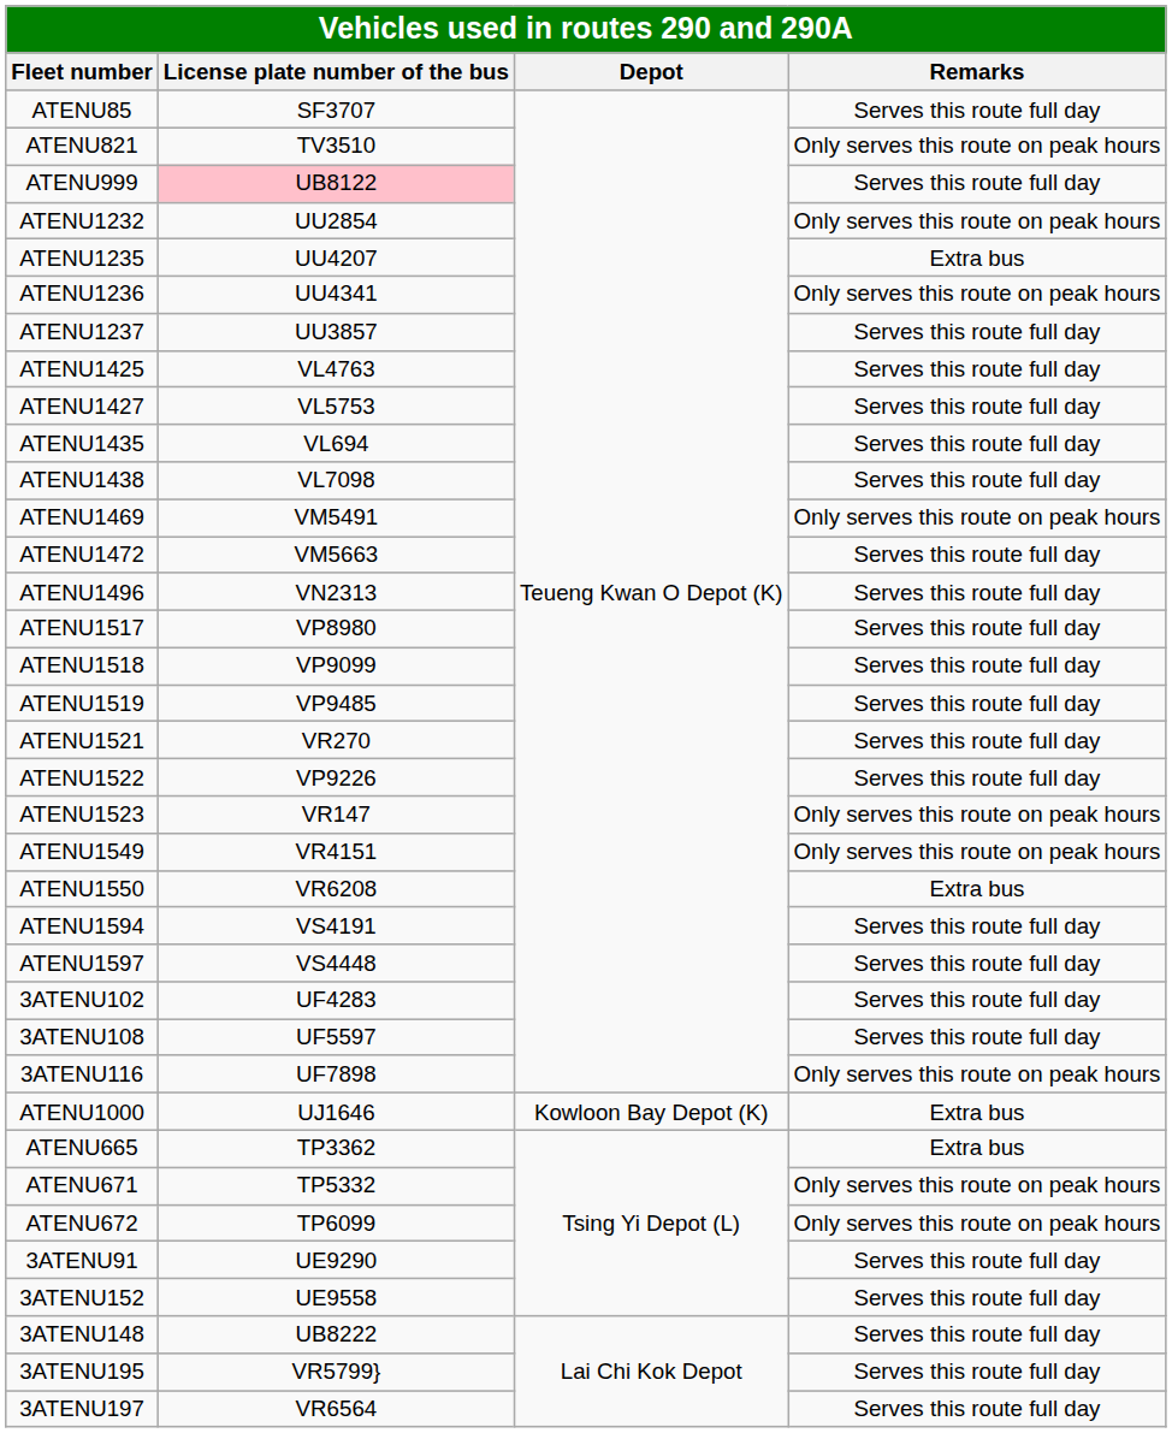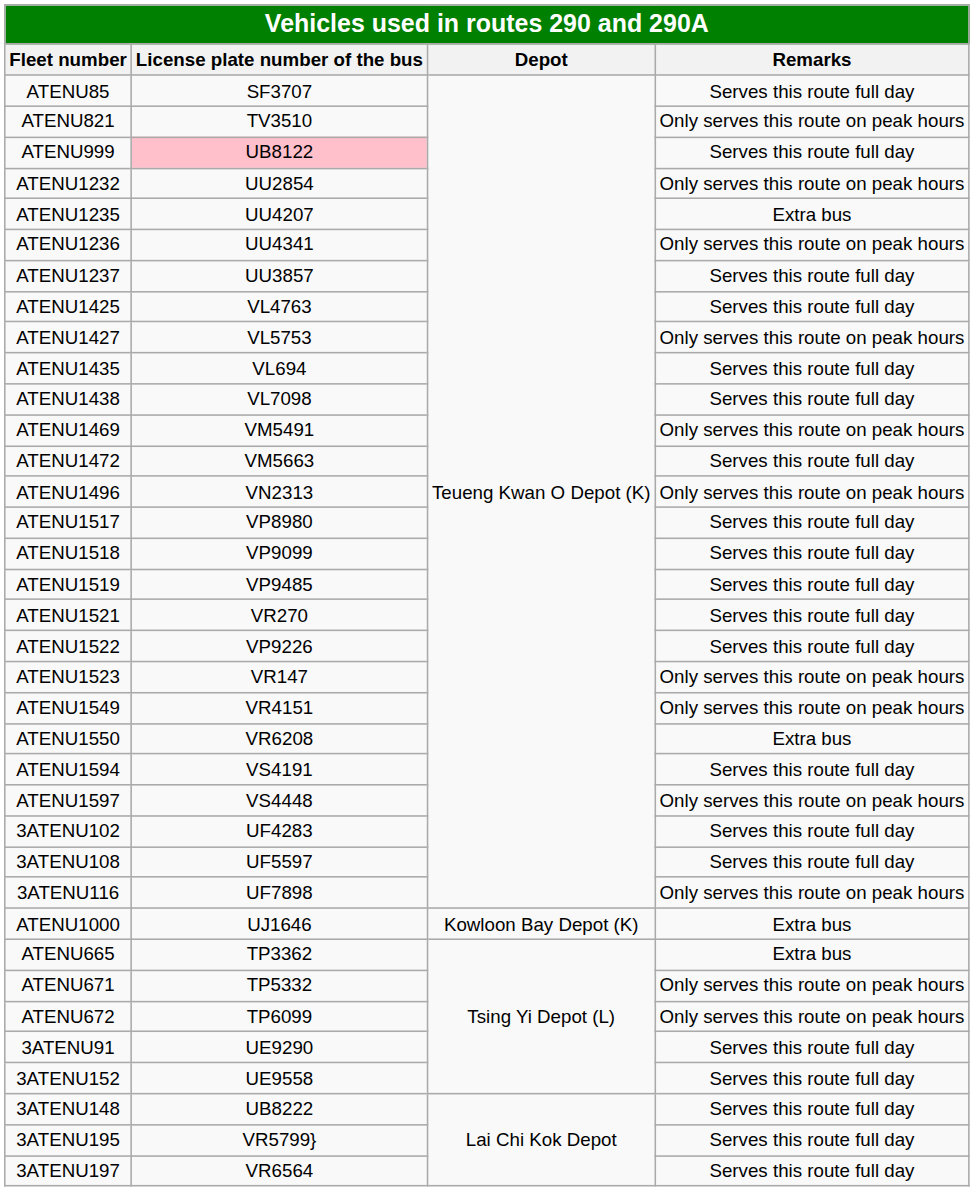 <table class = "wikitable" style = "text-align:center; font-size:12px;">
 <tr>
 <th colspan = "4" style = "background:green; color:white; font-size:16px">Vehicles used in routes 290 and 290A</th>
 </tr>
 <tr>
 <th>Fleet number</th>
 <th>License plate number of the bus</th>
 <th>Depot</th>
 <th>Remarks</th>
 </tr>
 <tr>
 <td>ATENU85</td>
 <td>SF3707</td>
 <td rowspan = "27">Teueng Kwan O Depot (K)</td>
 <td>Serves this route full day</td>
 </tr>
 <tr>
 <td>ATENU821</td>
 <td>TV3510</td>
 <td>Only serves this route on peak hours</td>
 </tr>
 <tr>
 <td>ATENU999</td>
 <td style="background: pink;">UB8122</td>
 <td>Serves this route full day</td>
 </tr>
 <tr>
 <td>ATENU1232</td>
 <td>UU2854</td>
 <td>Only serves this route on peak hours</td>
 </tr>
 <tr>
 <td>ATENU1235</td>
 <td>UU4207</td>
 <td>Extra bus</td>
 </tr>
 <tr>
 <td>ATENU1236</td>
 <td>UU4341</td>
 <td>Only serves this route on peak hours</td>
 </tr>
 <tr>
 <td>ATENU1237</td>
 <td>UU3857</td>
 <td>Serves this route full day</td>
 </tr>
 <tr>
 <td>ATENU1425</td>
 <td>VL4763</td>
 <td>Serves this route full day</td>
 </tr>
 <tr>
 <td>ATENU1427</td>
 <td>VL5753</td>
-<td>Serves this route full day</td>
+<td>Only serves this route on peak hours</td>
 </tr>
 <tr>
 <td>ATENU1435</td>
 <td>VL694</td>
 <td>Serves this route full day</td>
 </tr>
 <tr>
 <td>ATENU1438</td>
 <td>VL7098</td>
 <td>Serves this route full day</td>
 </tr>
 <tr>
 <td>ATENU1469</td>
 <td>VM5491</td>
 <td>Only serves this route on peak hours</td>
 </tr>
 <tr>
 <td>ATENU1472</td>
 <td>VM5663</td>
 <td>Serves this route full day</td>
 </tr>
 <tr>
 <td>ATENU1496</td>
 <td>VN2313</td>
-<td>Serves this route full day</td>
+<td>Only serves this route on peak hours</td>
 </tr>
 <tr>
 <td>ATENU1517</td>
 <td>VP8980</td>
 <td>Serves this route full day</td>
 </tr>
 <tr>
 <td>ATENU1518</td>
 <td>VP9099</td>
 <td>Serves this route full day</td>
 </tr>
 <tr>
 <td>ATENU1519</td>
 <td>VP9485</td>
 <td>Serves this route full day</td>
 </tr>
 <tr>
 <td>ATENU1521</td>
 <td>VR270</td>
 <td>Serves this route full day</td>
 </tr>
 <tr>
 <td>ATENU1522</td>
 <td>VP9226</td>
 <td>Serves this route full day</td>
 </tr>
 <tr>
 <td>ATENU1523</td>
 <td>VR147</td>
 <td>Only serves this route on peak hours</td>
 </tr>
 <tr>
 <td>ATENU1549</td>
 <td>VR4151</td>
 <td>Only serves this route on peak hours</td>
 </tr>
 <tr>
 <td>ATENU1550</td>
 <td>VR6208</td>
 <td>Extra bus</td>
 </tr>
 <tr>
 <td>ATENU1594</td>
 <td>VS4191</td>
 <td>Serves this route full day</td>
 </tr>
 <tr>
 <td>ATENU1597</td>
 <td>VS4448</td>
-<td>Serves this route full day</td>
+<td>Only serves this route on peak hours</td>
 </tr>
 <tr>
 <td>3ATENU102</td>
 <td>UF4283</td>
 <td>Serves this route full day</td>
 </tr>
 <tr>
 <td>3ATENU108</td>
 <td>UF5597</td>
 <td>Serves this route full day</td>
 </tr>
 <tr>
 <td>3ATENU116</td>
 <td>UF7898</td>
 <td>Only serves this route on peak hours</td>
 </tr>
 <tr>
 <td>ATENU1000</td>
 <td>UJ1646</td>
 <td>Kowloon Bay Depot (K)</td>
 <td>Extra bus</td>
 </tr>
 <tr>
 <td>ATENU665</td>
 <td>TP3362</td>
 <td rowspan = "5">Tsing Yi Depot (L)</td>
 <td>Extra bus</td>
 </tr>
 <tr>
 <td>ATENU671</td>
 <td>TP5332</td>
 <td>Only serves this route on peak hours</td>
 </tr>
 <tr>
 <td>ATENU672</td>
 <td>TP6099</td>
 <td>Only serves this route on peak hours</td>
 </tr>
 <tr>
 <td>3ATENU91</td>
 <td>UE9290</td>
 <td>Serves this route full day</td>
 </tr>
 <tr>
 <td>3ATENU152</td>
 <td>UE9558</td>
 <td>Serves this route full day</td>
 </tr>
 <tr>
 <td>3ATENU148</td>
 <td>UB8222</td>
 <td rowspan = "3">Lai Chi Kok Depot</td>
 <td>Serves this route full day</td>
 </tr>
 <tr>
 <td>3ATENU195</td>
 <td>VR5799}</td>
 <td>Serves this route full day</td>
 </tr>
 <tr>
 <td>3ATENU197</td>
 <td>VR6564</td>
 <td>Serves this route full day</td>
 </tr>
 </table>
